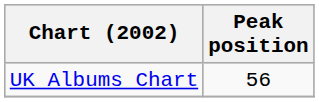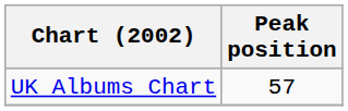 <table class="wikitable sortable">
 <tr>
 <th>Chart (2002)</th>
 <th>Peak<br>position</th>
 </tr>
 <tr>
 <td align="left"><a href='#'>UK Albums Chart</a></td>
-<td align="center">56</td>
+<td align="center">57</td>
 </tr>
 <tr>
 </tr>
 </table>
